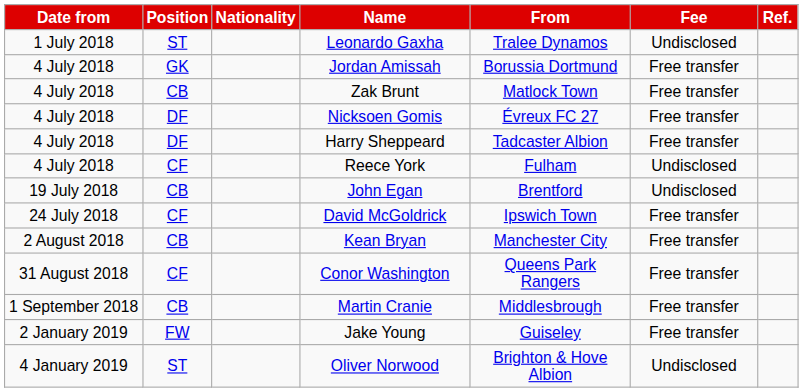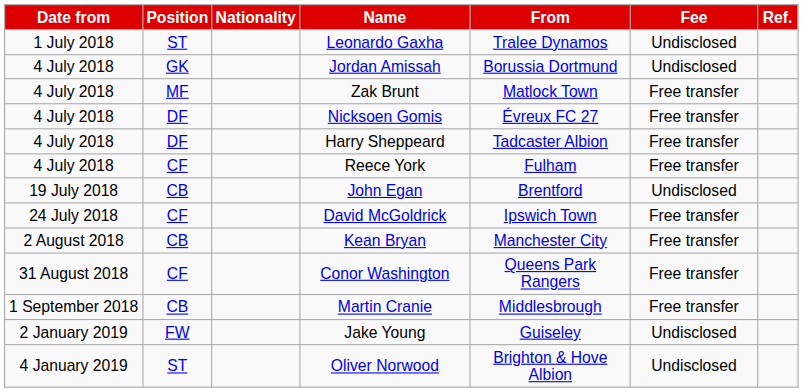 <table class="wikitable"  style="text-align:center; font-size:90%; ">
 <tr>
 <th style="background:#DD0000; color:white; width:120px;">Date from</th>
 <th style="background:#DD0000; color:white; width:50px;">Position</th>
 <th style="background:#DD0000; color:white; width:50px;">Nationality</th>
 <th style="background:#DD0000; color:white; width:150px;">Name</th>
 <th style="background:#DD0000; color:white; width:140px;">From</th>
 <th style="background:#DD0000; color:white; width:110px;">Fee</th>
 <th style="background:#DD0000; color:white; width:30px;">Ref.</th>
 </tr>
 <tr>
 <td>1 July 2018</td>
 <td><a href='#'>ST</a></td>
 <td></td>
 <td><a href='#'>Leonardo Gaxha</a></td>
 <td> <a href='#'>Tralee Dynamos</a></td>
 <td>Undisclosed</td>
 <td></td>
 </tr>
 <tr>
 <td>4 July 2018</td>
 <td><a href='#'>GK</a></td>
 <td></td>
 <td><a href='#'>Jordan Amissah</a></td>
 <td> <a href='#'>Borussia Dortmund</a></td>
-<td>Free transfer</td>
+<td>Undisclosed</td>
 <td></td>
 </tr>
 <tr>
 <td>4 July 2018</td>
-<td><a href='#'>CB</a></td>
+<td><a href='#'>MF</a></td>
 <td></td>
 <td>Zak Brunt</td>
 <td><a href='#'>Matlock Town</a></td>
 <td>Free transfer</td>
 <td></td>
 </tr>
 <tr>
 <td>4 July 2018</td>
 <td><a href='#'>DF</a></td>
 <td></td>
 <td><a href='#'>Nicksoen Gomis</a></td>
 <td> <a href='#'>Évreux FC 27</a></td>
 <td>Free transfer</td>
 <td></td>
 </tr>
 <tr>
 <td>4 July 2018</td>
 <td><a href='#'>DF</a></td>
 <td></td>
 <td>Harry Sheppeard</td>
 <td><a href='#'>Tadcaster Albion</a></td>
 <td>Free transfer</td>
 <td></td>
 </tr>
 <tr>
 <td>4 July 2018</td>
 <td><a href='#'>CF</a></td>
 <td></td>
 <td>Reece York</td>
 <td><a href='#'>Fulham</a></td>
-<td>Undisclosed</td>
+<td>Free transfer</td>
 <td></td>
 </tr>
 <tr>
 <td>19 July 2018</td>
 <td><a href='#'>CB</a></td>
 <td></td>
 <td><a href='#'>John Egan</a></td>
 <td><a href='#'>Brentford</a></td>
 <td>Undisclosed</td>
 <td></td>
 </tr>
 <tr>
 <td>24 July 2018</td>
 <td><a href='#'>CF</a></td>
 <td></td>
 <td><a href='#'>David McGoldrick</a></td>
 <td><a href='#'>Ipswich Town</a></td>
 <td>Free transfer</td>
 <td></td>
 </tr>
 <tr>
 <td>2 August 2018</td>
 <td><a href='#'>CB</a></td>
 <td></td>
 <td><a href='#'>Kean Bryan</a></td>
 <td><a href='#'>Manchester City</a></td>
 <td>Free transfer</td>
 <td></td>
 </tr>
 <tr>
 <td>31 August 2018</td>
 <td><a href='#'>CF</a></td>
 <td></td>
 <td><a href='#'>Conor Washington</a></td>
 <td><a href='#'>Queens Park Rangers</a></td>
 <td>Free transfer</td>
 <td></td>
 </tr>
 <tr>
 <td>1 September 2018</td>
 <td><a href='#'>CB</a></td>
 <td></td>
 <td><a href='#'>Martin Cranie</a></td>
 <td><a href='#'>Middlesbrough</a></td>
 <td>Free transfer</td>
 <td></td>
 </tr>
 <tr>
 <td>2 January 2019</td>
 <td><a href='#'>FW</a></td>
 <td></td>
 <td>Jake Young</td>
 <td><a href='#'>Guiseley</a></td>
-<td>Free transfer</td>
+<td>Undisclosed</td>
 <td></td>
 </tr>
 <tr>
 <td>4 January 2019</td>
 <td><a href='#'>ST</a></td>
 <td></td>
 <td><a href='#'>Oliver Norwood</a></td>
 <td><a href='#'>Brighton & Hove Albion</a></td>
 <td>Undisclosed</td>
 <td></td>
 </tr>
 </table>
